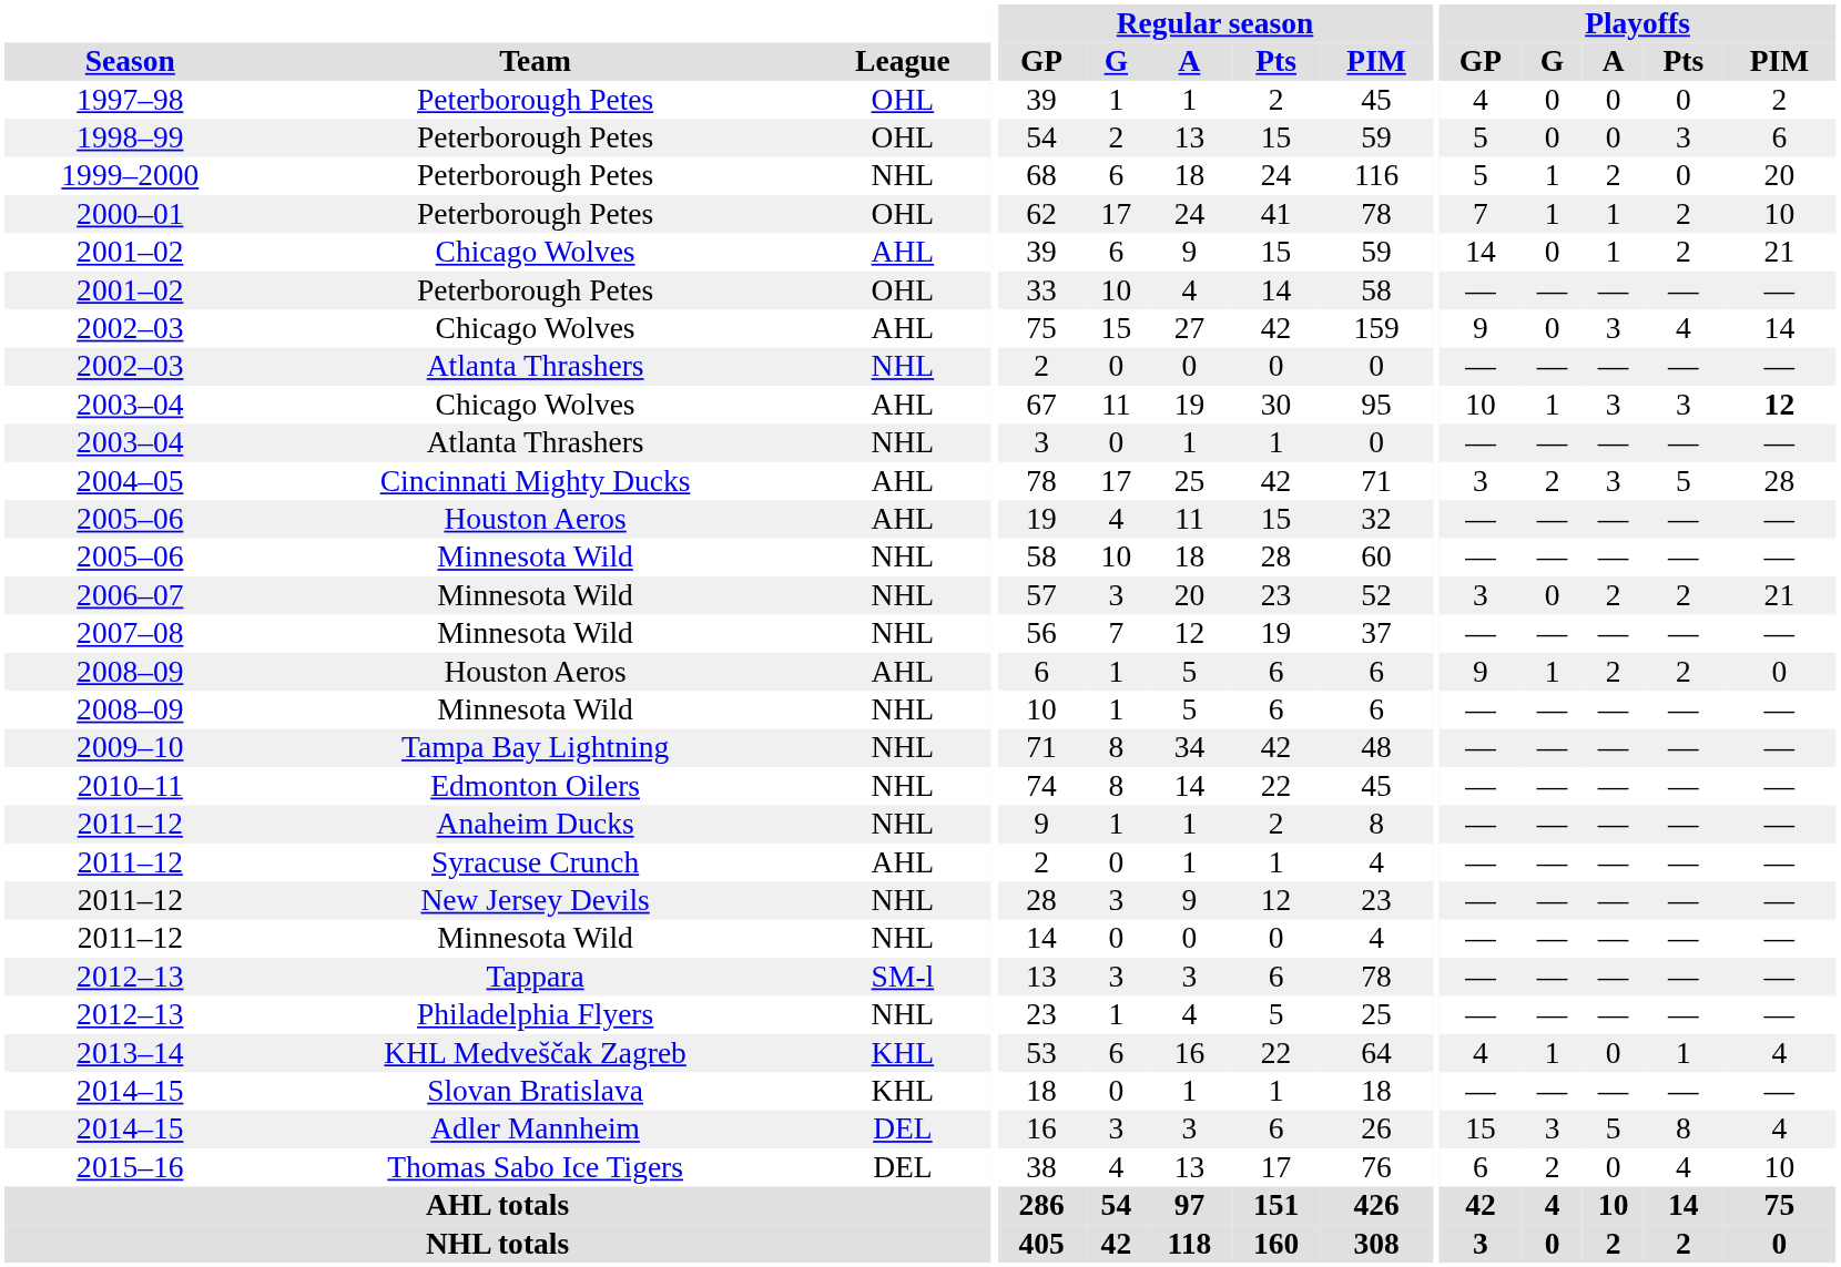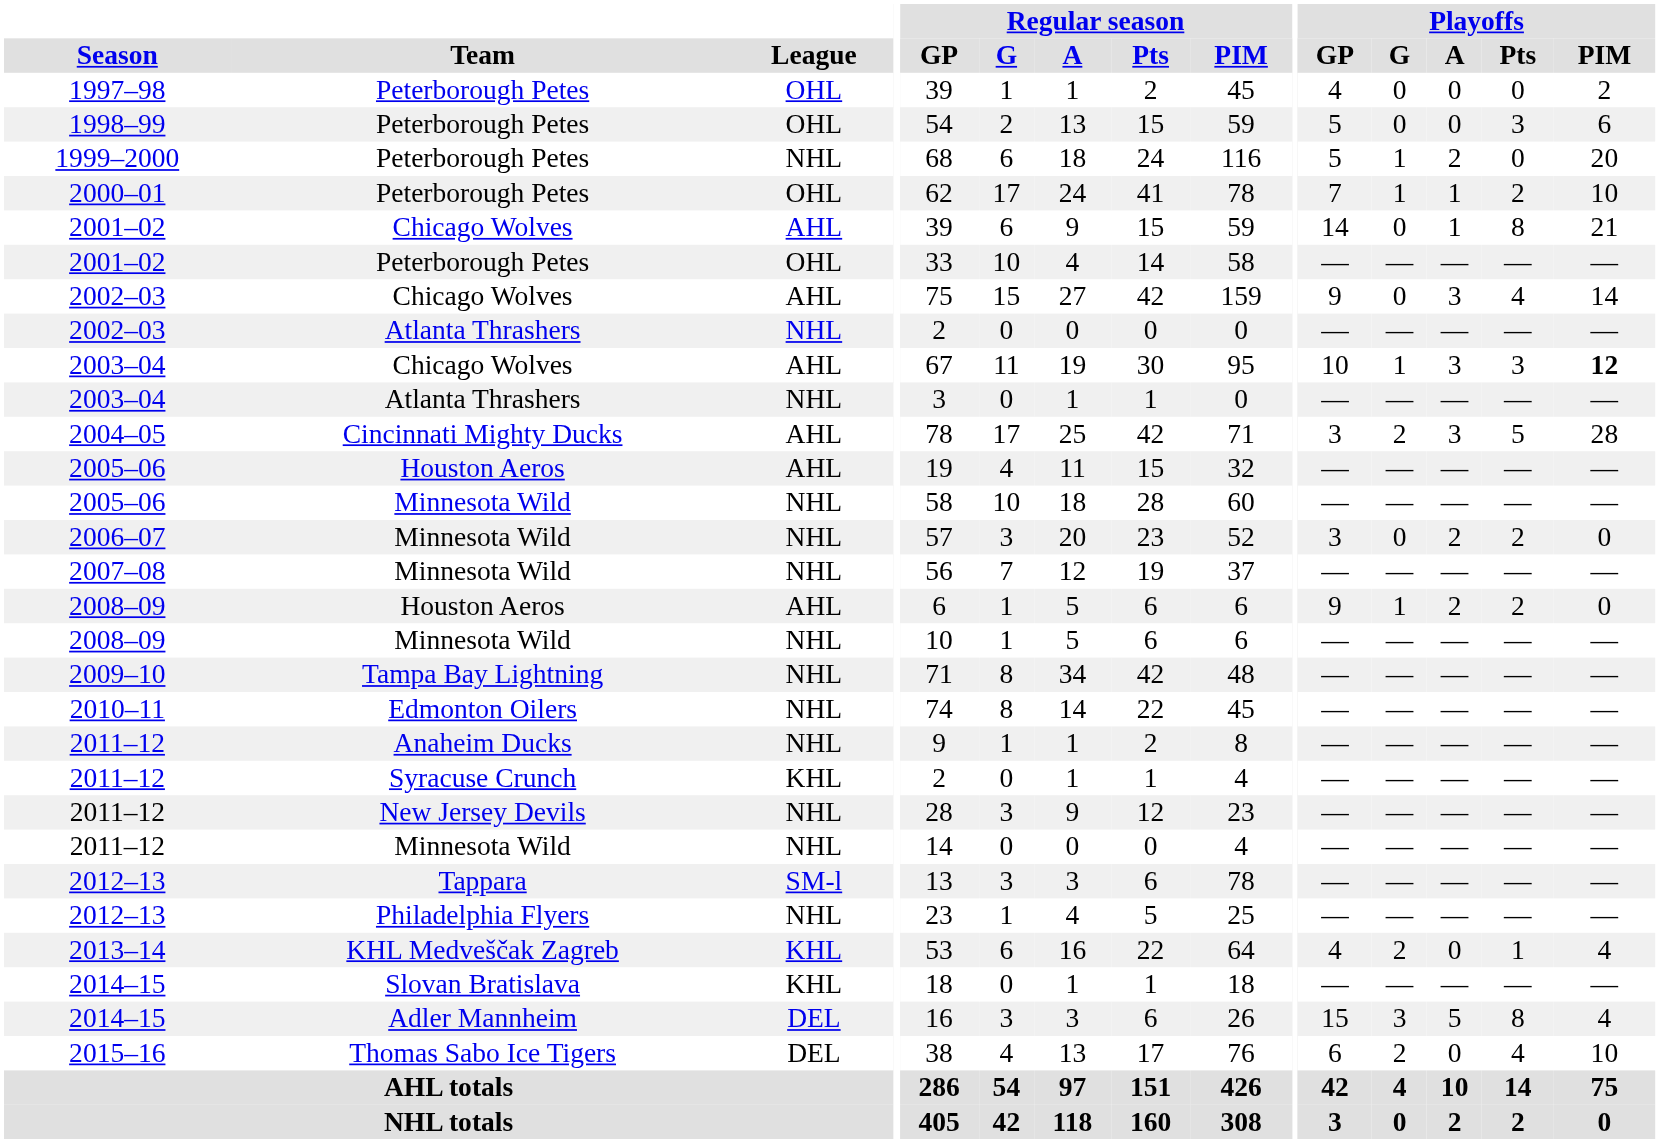 <table border="0" cellpadding="1" cellspacing="0" style="text-align:center; width:60em">
 <tr bgcolor="#e0e0e0">
 <th colspan="3" bgcolor="#ffffff"></th>
 <th rowspan="99" bgcolor="#ffffff"></th>
 <th colspan="5"><a href='#'>Regular season</a></th>
 <th rowspan="99" bgcolor="#ffffff"></th>
 <th colspan="5"><a href='#'>Playoffs</a></th>
 </tr>
 <tr bgcolor="#e0e0e0">
 <th><a href='#'>Season</a></th>
 <th>Team</th>
 <th>League</th>
 <th>GP</th>
 <th><a href='#'>G</a></th>
 <th><a href='#'>A</a></th>
 <th><a href='#'>Pts</a></th>
 <th><a href='#'>PIM</a></th>
 <th>GP</th>
 <th>G</th>
 <th>A</th>
 <th>Pts</th>
 <th>PIM</th>
 </tr>
 <tr>
 <td><a href='#'>1997–98</a></td>
 <td><a href='#'>Peterborough Petes</a></td>
 <td><a href='#'>OHL</a></td>
 <td>39</td>
 <td>1</td>
 <td>1</td>
 <td>2</td>
 <td>45</td>
 <td>4</td>
 <td>0</td>
 <td>0</td>
 <td>0</td>
 <td>2</td>
 </tr>
 <tr bgcolor="#f0f0f0">
 <td><a href='#'>1998–99</a></td>
 <td>Peterborough Petes</td>
 <td>OHL</td>
 <td>54</td>
 <td>2</td>
 <td>13</td>
 <td>15</td>
 <td>59</td>
 <td>5</td>
 <td>0</td>
 <td>0</td>
 <td>3</td>
 <td>6</td>
 </tr>
 <tr>
 <td><a href='#'>1999–2000</a></td>
 <td>Peterborough Petes</td>
 <td>NHL</td>
 <td>68</td>
 <td>6</td>
 <td>18</td>
 <td>24</td>
 <td>116</td>
 <td>5</td>
 <td>1</td>
 <td>2</td>
 <td>0</td>
 <td>20</td>
 </tr>
 <tr bgcolor="#f0f0f0">
 <td><a href='#'>2000–01</a></td>
 <td>Peterborough Petes</td>
 <td>OHL</td>
 <td>62</td>
 <td>17</td>
 <td>24</td>
 <td>41</td>
 <td>78</td>
 <td>7</td>
 <td>1</td>
 <td>1</td>
 <td>2</td>
 <td>10</td>
 </tr>
 <tr>
 <td><a href='#'>2001–02</a></td>
 <td><a href='#'>Chicago Wolves</a></td>
 <td><a href='#'>AHL</a></td>
 <td>39</td>
 <td>6</td>
 <td>9</td>
 <td>15</td>
 <td>59</td>
 <td>14</td>
 <td>0</td>
 <td>1</td>
-<td>2</td>
+<td>8</td>
 <td>21</td>
 </tr>
 <tr bgcolor="#f0f0f0">
 <td><a href='#'>2001–02</a></td>
 <td>Peterborough Petes</td>
 <td>OHL</td>
 <td>33</td>
 <td>10</td>
 <td>4</td>
 <td>14</td>
 <td>58</td>
 <td>—</td>
 <td>—</td>
 <td>—</td>
 <td>—</td>
 <td>—</td>
 </tr>
 <tr>
 <td><a href='#'>2002–03</a></td>
 <td>Chicago Wolves</td>
 <td>AHL</td>
 <td>75</td>
 <td>15</td>
 <td>27</td>
 <td>42</td>
 <td>159</td>
 <td>9</td>
 <td>0</td>
 <td>3</td>
 <td>4</td>
 <td>14</td>
 </tr>
 <tr bgcolor="#f0f0f0">
 <td><a href='#'>2002–03</a></td>
 <td><a href='#'>Atlanta Thrashers</a></td>
 <td><a href='#'>NHL</a></td>
 <td>2</td>
 <td>0</td>
 <td>0</td>
 <td>0</td>
 <td>0</td>
 <td>—</td>
 <td>—</td>
 <td>—</td>
 <td>—</td>
 <td>—</td>
 </tr>
 <tr>
 <td><a href='#'>2003–04</a></td>
 <td>Chicago Wolves</td>
 <td>AHL</td>
 <td>67</td>
 <td>11</td>
 <td>19</td>
 <td>30</td>
 <td>95</td>
 <td>10</td>
 <td>1</td>
 <td>3</td>
 <td>3</td>
 <td><strong>12</strong></td>
 </tr>
 <tr bgcolor="#f0f0f0">
 <td><a href='#'>2003–04</a></td>
 <td>Atlanta Thrashers</td>
 <td>NHL</td>
 <td>3</td>
 <td>0</td>
 <td>1</td>
 <td>1</td>
 <td>0</td>
 <td>—</td>
 <td>—</td>
 <td>—</td>
 <td>—</td>
 <td>—</td>
 </tr>
 <tr>
 <td><a href='#'>2004–05</a></td>
 <td><a href='#'>Cincinnati Mighty Ducks</a></td>
 <td>AHL</td>
 <td>78</td>
 <td>17</td>
 <td>25</td>
 <td>42</td>
 <td>71</td>
 <td>3</td>
 <td>2</td>
 <td>3</td>
 <td>5</td>
 <td>28</td>
 </tr>
 <tr bgcolor="#f0f0f0">
 <td><a href='#'>2005–06</a></td>
 <td><a href='#'>Houston Aeros</a></td>
 <td>AHL</td>
 <td>19</td>
 <td>4</td>
 <td>11</td>
 <td>15</td>
 <td>32</td>
 <td>—</td>
 <td>—</td>
 <td>—</td>
 <td>—</td>
 <td>—</td>
 </tr>
 <tr>
 <td><a href='#'>2005–06</a></td>
 <td><a href='#'>Minnesota Wild</a></td>
 <td>NHL</td>
 <td>58</td>
 <td>10</td>
 <td>18</td>
 <td>28</td>
 <td>60</td>
 <td>—</td>
 <td>—</td>
 <td>—</td>
 <td>—</td>
 <td>—</td>
 </tr>
 <tr bgcolor="#f0f0f0">
 <td><a href='#'>2006–07</a></td>
 <td>Minnesota Wild</td>
 <td>NHL</td>
 <td>57</td>
 <td>3</td>
 <td>20</td>
 <td>23</td>
 <td>52</td>
 <td>3</td>
 <td>0</td>
 <td>2</td>
 <td>2</td>
-<td>21</td>
+<td>0</td>
 </tr>
 <tr>
 <td><a href='#'>2007–08</a></td>
 <td>Minnesota Wild</td>
 <td>NHL</td>
 <td>56</td>
 <td>7</td>
 <td>12</td>
 <td>19</td>
 <td>37</td>
 <td>—</td>
 <td>—</td>
 <td>—</td>
 <td>—</td>
 <td>—</td>
 </tr>
 <tr bgcolor="#f0f0f0">
 <td><a href='#'>2008–09</a></td>
 <td>Houston Aeros</td>
 <td>AHL</td>
 <td>6</td>
 <td>1</td>
 <td>5</td>
 <td>6</td>
 <td>6</td>
 <td>9</td>
 <td>1</td>
 <td>2</td>
 <td>2</td>
 <td>0</td>
 </tr>
 <tr>
 <td><a href='#'>2008–09</a></td>
 <td>Minnesota Wild</td>
 <td>NHL</td>
 <td>10</td>
 <td>1</td>
 <td>5</td>
 <td>6</td>
 <td>6</td>
 <td>—</td>
 <td>—</td>
 <td>—</td>
 <td>—</td>
 <td>—</td>
 </tr>
 <tr bgcolor="#f0f0f0">
 <td><a href='#'>2009–10</a></td>
 <td><a href='#'>Tampa Bay Lightning</a></td>
 <td>NHL</td>
 <td>71</td>
 <td>8</td>
 <td>34</td>
 <td>42</td>
 <td>48</td>
 <td>—</td>
 <td>—</td>
 <td>—</td>
 <td>—</td>
 <td>—</td>
 </tr>
 <tr>
 <td><a href='#'>2010–11</a></td>
 <td><a href='#'>Edmonton Oilers</a></td>
 <td>NHL</td>
 <td>74</td>
 <td>8</td>
 <td>14</td>
 <td>22</td>
 <td>45</td>
 <td>—</td>
 <td>—</td>
 <td>—</td>
 <td>—</td>
 <td>—</td>
 </tr>
 <tr bgcolor="#f0f0f0">
 <td><a href='#'>2011–12</a></td>
 <td><a href='#'>Anaheim Ducks</a></td>
 <td>NHL</td>
 <td>9</td>
 <td>1</td>
 <td>1</td>
 <td>2</td>
 <td>8</td>
 <td>—</td>
 <td>—</td>
 <td>—</td>
 <td>—</td>
 <td>—</td>
 </tr>
 <tr>
 <td><a href='#'>2011–12</a></td>
 <td><a href='#'>Syracuse Crunch</a></td>
-<td>AHL</td>
+<td>KHL</td>
 <td>2</td>
 <td>0</td>
 <td>1</td>
 <td>1</td>
 <td>4</td>
 <td>—</td>
 <td>—</td>
 <td>—</td>
 <td>—</td>
 <td>—</td>
 </tr>
 <tr bgcolor="#f0f0f0">
 <td>2011–12</td>
 <td><a href='#'>New Jersey Devils</a></td>
 <td>NHL</td>
 <td>28</td>
 <td>3</td>
 <td>9</td>
 <td>12</td>
 <td>23</td>
 <td>—</td>
 <td>—</td>
 <td>—</td>
 <td>—</td>
 <td>—</td>
 </tr>
 <tr>
 <td>2011–12</td>
 <td>Minnesota Wild</td>
 <td>NHL</td>
 <td>14</td>
 <td>0</td>
 <td>0</td>
 <td>0</td>
 <td>4</td>
 <td>—</td>
 <td>—</td>
 <td>—</td>
 <td>—</td>
 <td>—</td>
 </tr>
 <tr bgcolor="#f0f0f0">
 <td><a href='#'>2012–13</a></td>
 <td><a href='#'>Tappara</a></td>
 <td><a href='#'>SM-l</a></td>
 <td>13</td>
 <td>3</td>
 <td>3</td>
 <td>6</td>
 <td>78</td>
 <td>—</td>
 <td>—</td>
 <td>—</td>
 <td>—</td>
 <td>—</td>
 </tr>
 <tr>
 <td><a href='#'>2012–13</a></td>
 <td><a href='#'>Philadelphia Flyers</a></td>
 <td>NHL</td>
 <td>23</td>
 <td>1</td>
 <td>4</td>
 <td>5</td>
 <td>25</td>
 <td>—</td>
 <td>—</td>
 <td>—</td>
 <td>—</td>
 <td>—</td>
 </tr>
 <tr bgcolor="#f0f0f0">
 <td><a href='#'>2013–14</a></td>
 <td><a href='#'>KHL Medveščak Zagreb</a></td>
 <td><a href='#'>KHL</a></td>
 <td>53</td>
 <td>6</td>
 <td>16</td>
 <td>22</td>
 <td>64</td>
 <td>4</td>
-<td>1</td>
+<td>2</td>
 <td>0</td>
 <td>1</td>
 <td>4</td>
 </tr>
 <tr>
 <td><a href='#'>2014–15</a></td>
 <td><a href='#'>Slovan Bratislava</a></td>
 <td>KHL</td>
 <td>18</td>
 <td>0</td>
 <td>1</td>
 <td>1</td>
 <td>18</td>
 <td>—</td>
 <td>—</td>
 <td>—</td>
 <td>—</td>
 <td>—</td>
 </tr>
 <tr bgcolor="#f0f0f0">
 <td><a href='#'>2014–15</a></td>
 <td><a href='#'>Adler Mannheim</a></td>
 <td><a href='#'>DEL</a></td>
 <td>16</td>
 <td>3</td>
 <td>3</td>
 <td>6</td>
 <td>26</td>
 <td>15</td>
 <td>3</td>
 <td>5</td>
 <td>8</td>
 <td>4</td>
 </tr>
 <tr>
 <td><a href='#'>2015–16</a></td>
 <td><a href='#'>Thomas Sabo Ice Tigers</a></td>
 <td>DEL</td>
 <td>38</td>
 <td>4</td>
 <td>13</td>
 <td>17</td>
 <td>76</td>
 <td>6</td>
 <td>2</td>
 <td>0</td>
 <td>4</td>
 <td>10</td>
 </tr>
 <tr bgcolor="#e0e0e0">
 <th colspan="3">AHL totals</th>
 <th>286</th>
 <th>54</th>
 <th>97</th>
 <th>151</th>
 <th>426</th>
 <th>42</th>
 <th>4</th>
 <th>10</th>
 <th>14</th>
 <th>75</th>
 </tr>
 <tr bgcolor="#e0e0e0">
 <th colspan="3">NHL totals</th>
 <th>405</th>
 <th>42</th>
 <th>118</th>
 <th>160</th>
 <th>308</th>
 <th>3</th>
 <th>0</th>
 <th>2</th>
 <th>2</th>
 <th>0</th>
 </tr>
 </table>
